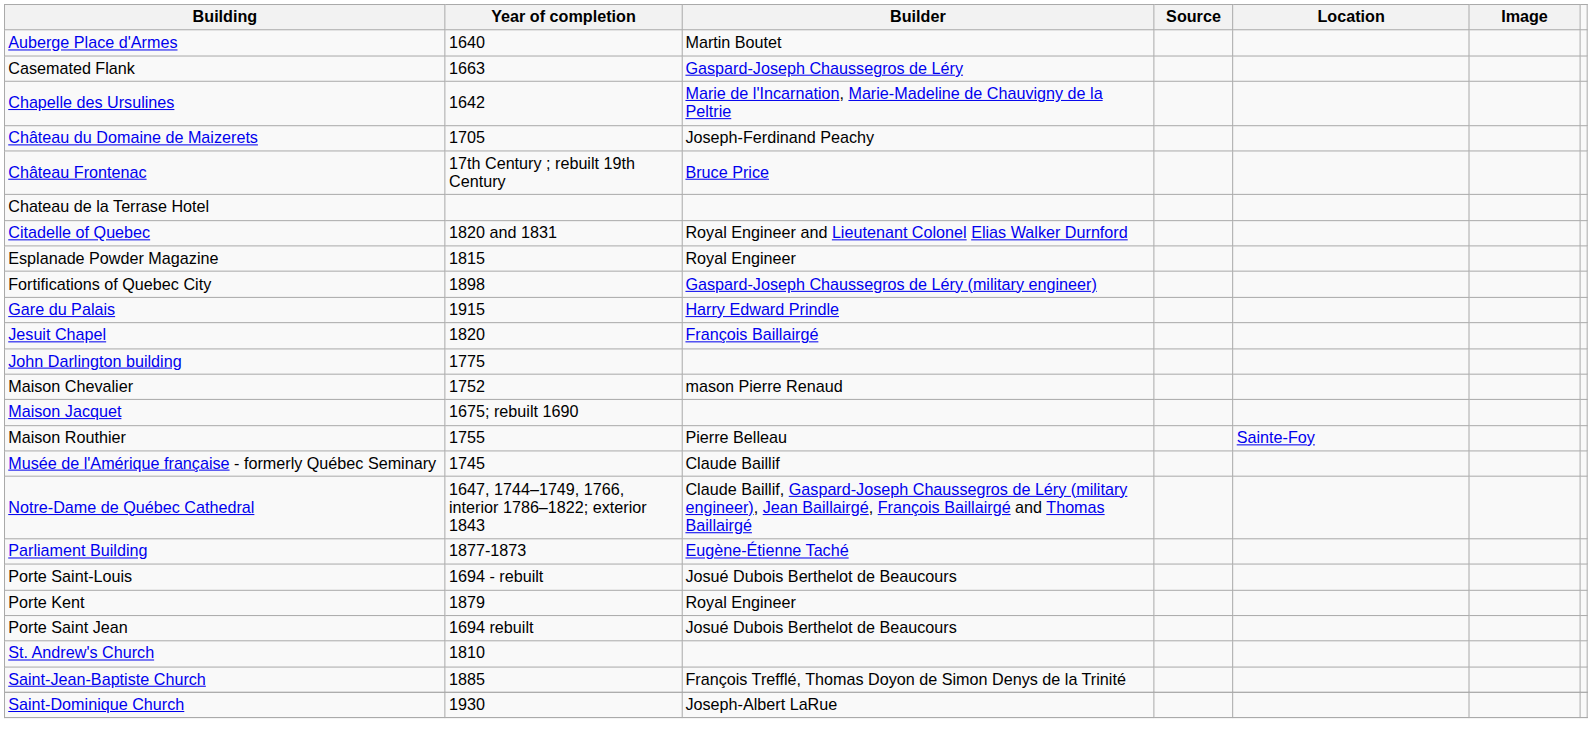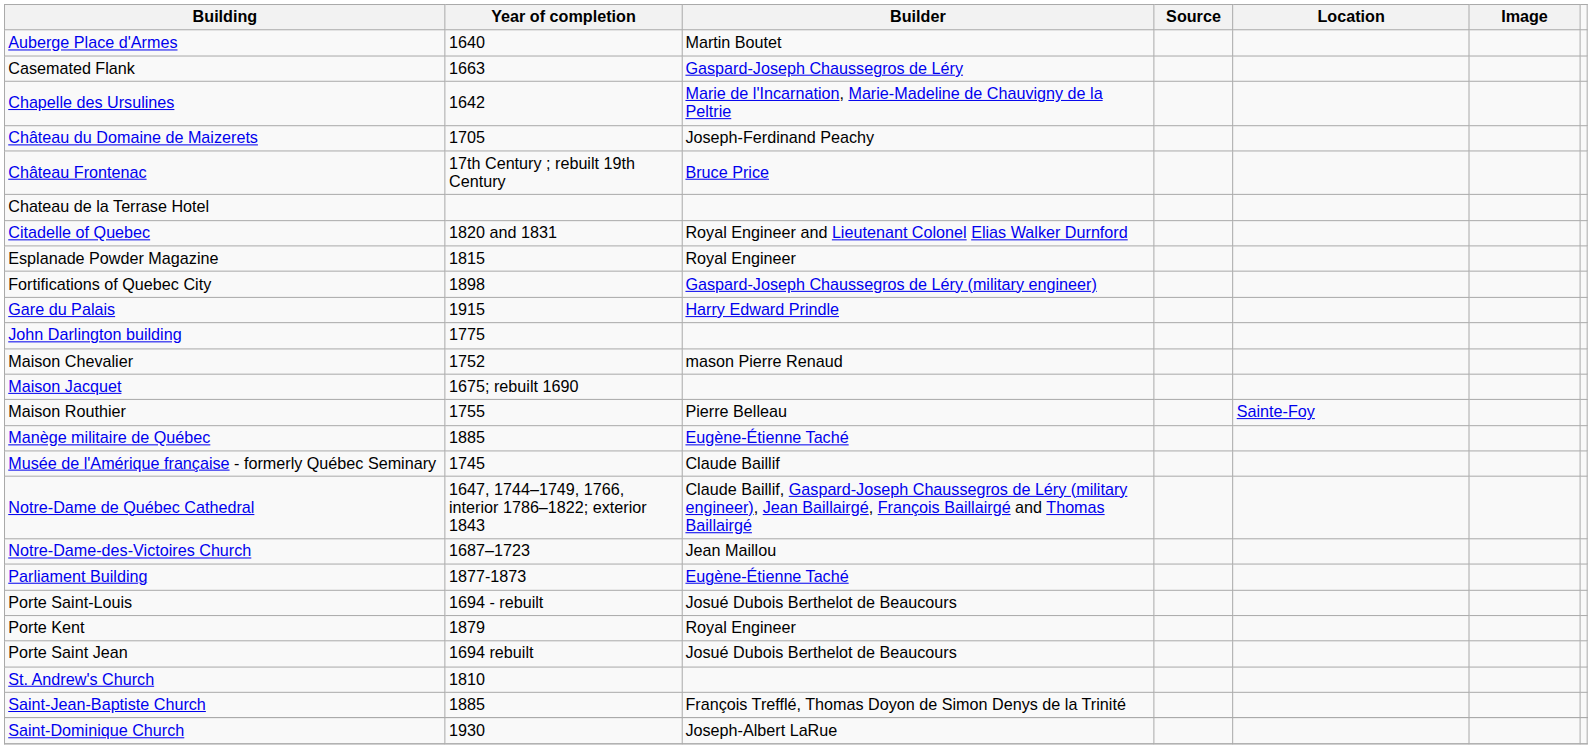 <table class="wikitable">
 <tr>
 <th width=28%>Building</th>
 <th width=15%>Year of completion</th>
 <th width=30%>Builder</th>
 <th width=5%>Source</th>
 <th width=15%>Location</th>
 <th width=7%>Image</th>
 </tr>
 <tr>
 <td><a href='#'>Auberge Place d'Armes</a></td>
 <td>1640</td>
 <td>Martin Boutet</td>
 <td></td>
 <td></td>
 <td></td>
 <td></td>
 </tr>
 <tr>
 <td>Casemated Flank</td>
 <td>1663</td>
 <td><a href='#'>Gaspard-Joseph Chaussegros de Léry</a></td>
 <td></td>
 <td></td>
 <td></td>
 <td></td>
 </tr>
 <tr>
 <td><a href='#'>Chapelle des Ursulines</a></td>
 <td>1642</td>
 <td><a href='#'>Marie de l'Incarnation</a>, <a href='#'>Marie-Madeline de Chauvigny de la Peltrie</a></td>
 <td></td>
 <td></td>
 <td></td>
 <td></td>
 </tr>
 <tr>
 <td><a href='#'>Château du Domaine de Maizerets</a></td>
 <td>1705</td>
 <td>Joseph-Ferdinand Peachy</td>
 <td></td>
 <td></td>
 <td></td>
 <td></td>
 </tr>
 <tr>
 <td><a href='#'>Château Frontenac</a></td>
 <td>17th Century ; rebuilt 19th Century</td>
 <td><a href='#'>Bruce Price</a></td>
 <td></td>
 <td></td>
 <td></td>
 <td></td>
 </tr>
 <tr>
 <td>Chateau de la Terrase Hotel</td>
 <td></td>
 <td></td>
 <td></td>
 <td></td>
 <td></td>
 <td></td>
 </tr>
 <tr>
 <td><a href='#'>Citadelle of Quebec</a></td>
 <td>1820 and 1831</td>
 <td>Royal Engineer and <a href='#'>Lieutenant Colonel</a> <a href='#'>Elias Walker Durnford</a></td>
 <td></td>
 <td></td>
 <td></td>
 <td></td>
 </tr>
 <tr>
 <td>Esplanade Powder Magazine</td>
 <td>1815</td>
 <td>Royal Engineer</td>
 <td></td>
 <td></td>
 <td></td>
 <td></td>
 </tr>
 <tr>
 <td>Fortifications of Quebec City</td>
 <td>1898</td>
 <td><a href='#'>Gaspard-Joseph Chaussegros de Léry (military engineer)</a></td>
 <td></td>
 <td></td>
 <td></td>
 <td></td>
 </tr>
 <tr>
 <td><a href='#'>Gare du Palais</a></td>
 <td>1915</td>
 <td><a href='#'>Harry Edward Prindle</a></td>
 <td></td>
 <td></td>
 <td></td>
 <td></td>
 </tr>
 <tr>
-<td><a href='#'>Jesuit Chapel</a></td>
-<td>1820</td>
-<td><a href='#'>François Baillairgé</a></td>
-<td></td>
-<td></td>
-<td></td>
-<td></td>
-</tr>
-<tr>
 <td><a href='#'>John Darlington building</a></td>
 <td>1775</td>
 <td></td>
 <td></td>
 <td></td>
 <td></td>
 <td></td>
 </tr>
 <tr>
 <td>Maison Chevalier</td>
 <td>1752</td>
 <td>mason Pierre Renaud</td>
 <td></td>
 <td></td>
 <td></td>
 <td></td>
 </tr>
 <tr>
 <td><a href='#'>Maison Jacquet</a></td>
 <td>1675; rebuilt 1690</td>
 <td></td>
 <td></td>
 <td></td>
 <td></td>
 </tr>
 <tr>
 <td>Maison Routhier</td>
 <td>1755</td>
 <td>Pierre Belleau</td>
 <td></td>
 <td><a href='#'>Sainte-Foy</a></td>
 <td></td>
 <td></td>
 </tr>
 <tr>
+<td><a href='#'>Manège militaire de Québec</a></td>
+<td>1885</td>
+<td><a href='#'>Eugène-Étienne Taché</a></td>
+<td></td>
+<td></td>
+<td></td>
+<td></td>
+</tr>
+<tr>
 <td><a href='#'>Musée de l'Amérique française</a> - formerly Québec Seminary</td>
 <td>1745</td>
 <td>Claude Baillif</td>
 <td></td>
 <td></td>
 <td></td>
 <td></td>
 </tr>
 <tr>
 <td><a href='#'>Notre-Dame de Québec Cathedral</a></td>
 <td>1647, 1744–1749, 1766, interior 1786–1822; exterior 1843</td>
 <td>Claude Baillif, <a href='#'>Gaspard-Joseph Chaussegros de Léry (military engineer)</a>, <a href='#'>Jean Baillairgé</a>, <a href='#'>François Baillairgé</a> and <a href='#'>Thomas Baillairgé</a></td>
+<td></td>
+<td></td>
+<td></td>
+<td></td>
+</tr>
+<tr>
+<td><a href='#'>Notre-Dame-des-Victoires Church</a></td>
+<td>1687–1723</td>
+<td>Jean Maillou</td>
 <td></td>
 <td></td>
 <td></td>
 <td></td>
 </tr>
 <tr>
 <td><a href='#'>Parliament Building</a></td>
 <td>1877-1873</td>
 <td><a href='#'>Eugène-Étienne Taché</a></td>
 <td></td>
 <td></td>
 <td></td>
 <td></td>
 </tr>
 <tr>
 <td>Porte Saint-Louis</td>
 <td>1694 - rebuilt</td>
 <td>Josué Dubois Berthelot de Beaucours</td>
 <td></td>
 <td></td>
 <td></td>
 <td></td>
 </tr>
 <tr>
 <td>Porte Kent</td>
 <td>1879</td>
 <td>Royal Engineer</td>
 <td></td>
 <td></td>
 <td></td>
 <td></td>
 </tr>
 <tr>
 <td>Porte Saint Jean</td>
 <td>1694 rebuilt</td>
 <td>Josué Dubois Berthelot de Beaucours</td>
 <td></td>
 <td></td>
 <td></td>
 <td></td>
 </tr>
 <tr>
 <td><a href='#'>St. Andrew's Church</a></td>
 <td>1810</td>
 <td></td>
 <td></td>
 <td></td>
 <td></td>
 <td></td>
 </tr>
 <tr>
 <td><a href='#'>Saint-Jean-Baptiste Church</a></td>
 <td>1885</td>
 <td>François Trefflé, Thomas Doyon de Simon Denys de la Trinité</td>
 <td></td>
 <td></td>
 <td></td>
 <td></td>
 </tr>
 <tr>
 </tr>
 <tr>
 <td><a href='#'>Saint-Dominique Church</a></td>
 <td>1930</td>
 <td>Joseph-Albert LaRue</td>
 <td></td>
 <td></td>
 <td></td>
 <td></td>
 </tr>
 <tr>
 </tr>
 </table>
